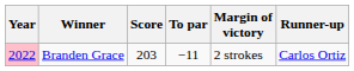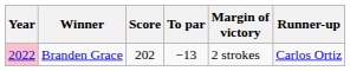 <table class="wikitable" style="font-size:95%">
 <tr>
 <th>Year</th>
 <th>Winner</th>
 <th>Score</th>
 <th>To par</th>
 <th>Margin of<br>victory</th>
 <th>Runner-up</th>
 </tr>
 <tr>
 <td style="background: pink;"><a href='#'>2022</a></td>
 <td> <a href='#'>Branden Grace</a></td>
-<td align=center>203</td>
-<td align=center>−11</td>
+<td align=center>202</td>
+<td align=center>−13</td>
 <td>2 strokes</td>
 <td> <a href='#'>Carlos Ortiz</a></td>
 </tr>
 </table>
